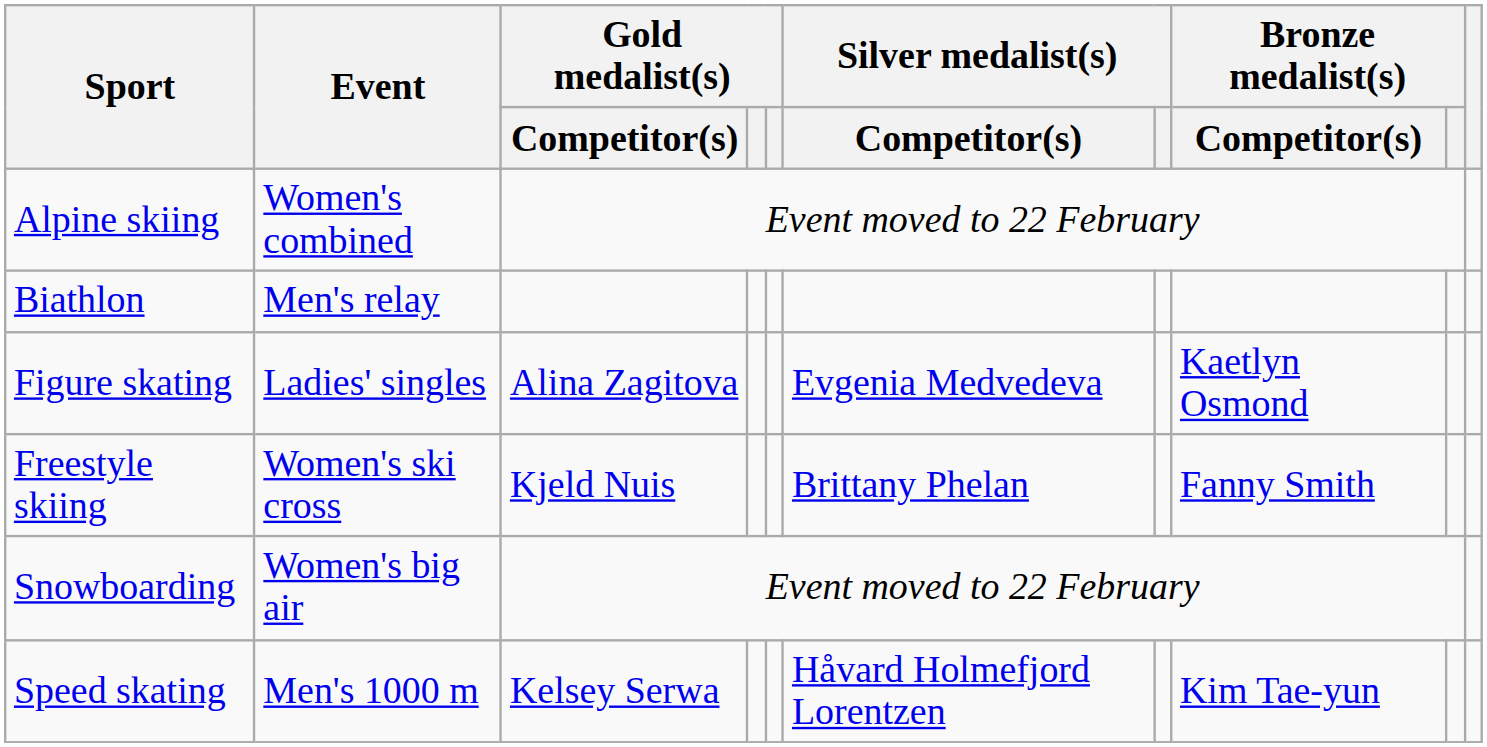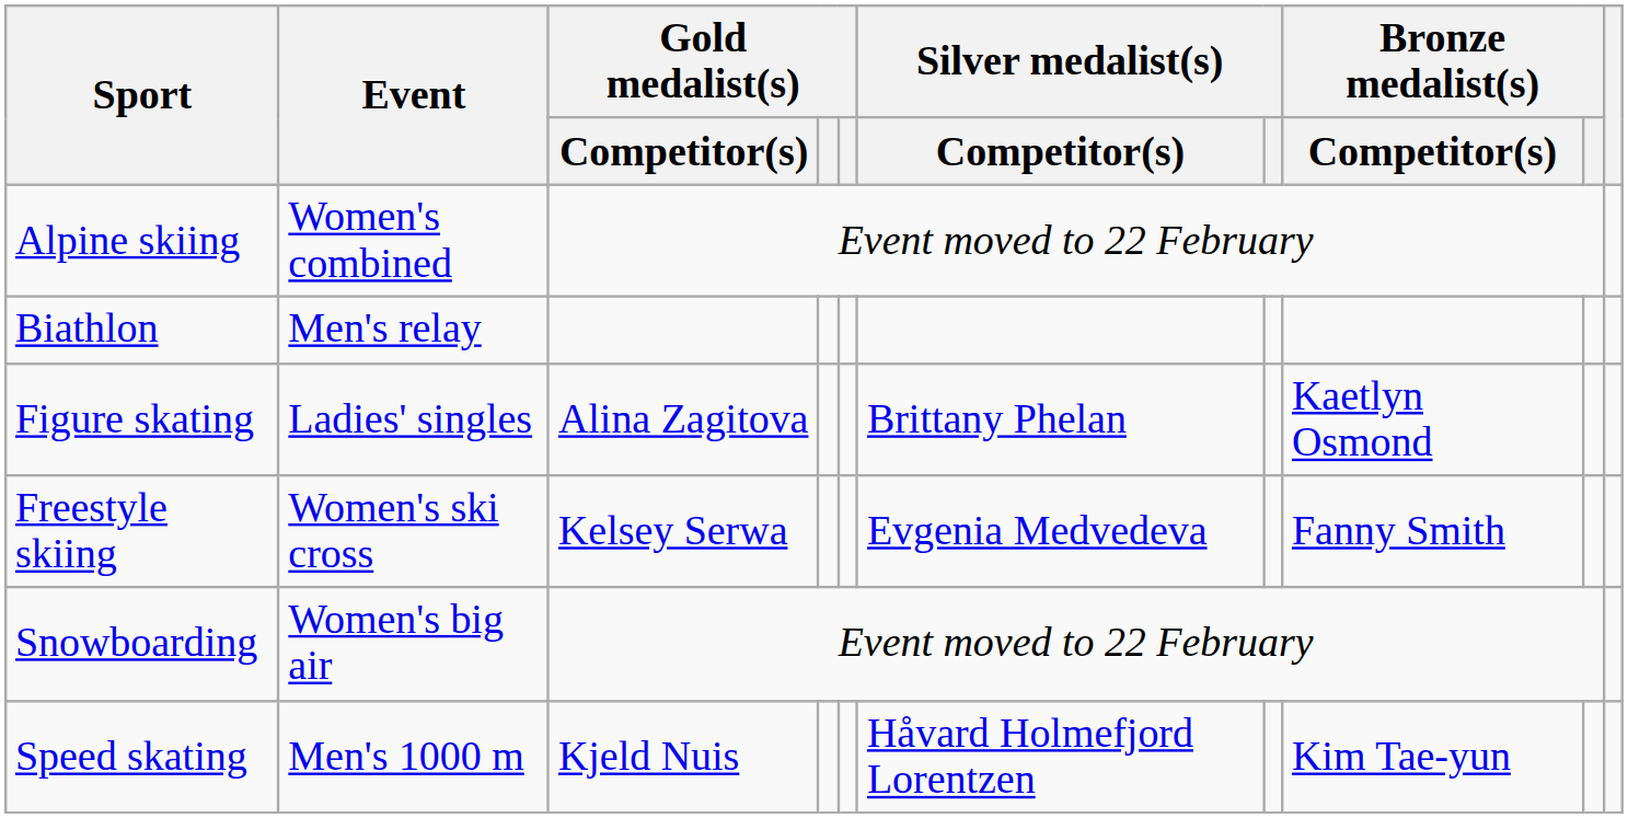 <table class="wikitable" style="width:100%;">
 <tr>
 <th rowspan="2">Sport</th>
 <th rowspan="2">Event</th>
 <th colspan="3">Gold medalist(s)</th>
 <th colspan="2">Silver medalist(s)</th>
 <th colspan="2">Bronze medalist(s)</th>
 <th rowspan="2"></th>
 </tr>
 <tr>
 <th>Competitor(s)</th>
 <th></th>
 <th></th>
 <th>Competitor(s)</th>
 <th></th>
 <th>Competitor(s)</th>
 <th></th>
 </tr>
 <tr>
 <td><a href='#'>Alpine skiing</a></td>
 <td><a href='#'>Women's combined</a></td>
 <td colspan=7 align=center><em>Event moved to 22 February</em></td>
 <td></td>
 </tr>
 <tr>
 <td><a href='#'>Biathlon</a></td>
 <td><a href='#'>Men's relay</a></td>
 <td></td>
 <td></td>
 <td></td>
 <td></td>
 <td></td>
 <td></td>
 <td></td>
 <td></td>
 </tr>
 <tr>
 <td><a href='#'>Figure skating</a></td>
 <td><a href='#'>Ladies' singles</a></td>
 <td><a href='#'>Alina Zagitova</a></td>
 <td></td>
 <td></td>
-<td><a href='#'>Evgenia Medvedeva</a></td>
+<td><a href='#'>Brittany Phelan</a></td>
 <td></td>
 <td><a href='#'>Kaetlyn Osmond</a></td>
 <td></td>
 <td></td>
 </tr>
 <tr>
 <td><a href='#'>Freestyle skiing</a></td>
 <td><a href='#'>Women's ski cross</a></td>
-<td><a href='#'>Kjeld Nuis</a></td>
+<td><a href='#'>Kelsey Serwa</a></td>
 <td></td>
 <td></td>
-<td><a href='#'>Brittany Phelan</a></td>
+<td><a href='#'>Evgenia Medvedeva</a></td>
 <td></td>
 <td><a href='#'>Fanny Smith</a></td>
 <td></td>
 <td></td>
 </tr>
 <tr>
 <td><a href='#'>Snowboarding</a></td>
 <td><a href='#'>Women's big air</a></td>
 <td colspan=7 align=center><em>Event moved to 22 February</em></td>
 <td></td>
 </tr>
 <tr>
 <td><a href='#'>Speed skating</a></td>
 <td><a href='#'>Men's 1000 m</a></td>
-<td><a href='#'>Kelsey Serwa</a></td>
+<td><a href='#'>Kjeld Nuis</a></td>
 <td></td>
 <td></td>
 <td><a href='#'>Håvard Holmefjord Lorentzen</a></td>
 <td></td>
 <td><a href='#'>Kim Tae-yun</a></td>
 <td></td>
 <td></td>
 </tr>
 </table>
